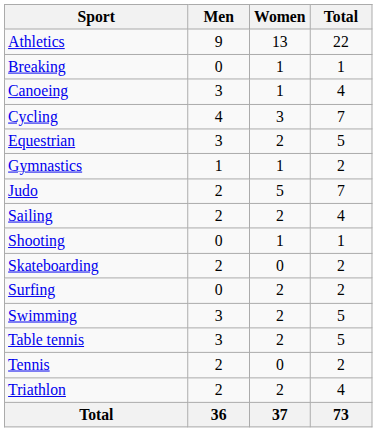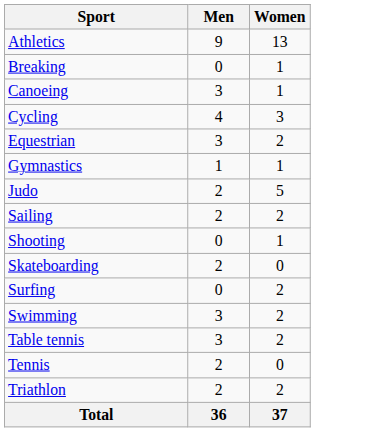 <table class="wikitable sortable" style="text-align:center;">
 <tr>
 <th width=180>Sport</th>
 <th width=55>Men</th>
 <th width=55>Women</th>
-<th width=55>Total</th>
 </tr>
 <tr>
 <td align=left><a href='#'>Athletics</a></td>
 <td>9</td>
 <td>13</td>
-<td>22</td>
 </tr>
 <tr>
 <td align=left><a href='#'>Breaking</a></td>
 <td>0</td>
-<td>1</td>
 <td>1</td>
 </tr>
 <tr>
 <td align=left><a href='#'>Canoeing</a></td>
 <td>3</td>
 <td>1</td>
-<td>4</td>
 </tr>
 <tr>
 <td align=left><a href='#'>Cycling</a></td>
 <td>4</td>
 <td>3</td>
-<td>7</td>
 </tr>
 <tr>
 <td align=left><a href='#'>Equestrian</a></td>
 <td>3</td>
 <td>2</td>
-<td>5</td>
 </tr>
 <tr>
 <td align=left><a href='#'>Gymnastics</a></td>
 <td>1</td>
 <td>1</td>
-<td>2</td>
 </tr>
 <tr>
 <td align=left><a href='#'>Judo</a></td>
 <td>2</td>
 <td>5</td>
-<td>7</td>
 </tr>
 <tr>
 <td align=left><a href='#'>Sailing</a></td>
 <td>2</td>
 <td>2</td>
-<td>4</td>
 </tr>
 <tr>
 <td align=left><a href='#'>Shooting</a></td>
 <td>0</td>
-<td>1</td>
 <td>1</td>
 </tr>
 <tr>
 <td align=left><a href='#'>Skateboarding</a></td>
 <td>2</td>
 <td>0</td>
-<td>2</td>
 </tr>
 <tr>
 <td align=left><a href='#'>Surfing</a></td>
 <td>0</td>
-<td>2</td>
 <td>2</td>
 </tr>
 <tr>
 <td align=left><a href='#'>Swimming</a></td>
 <td>3</td>
 <td>2</td>
-<td>5</td>
 </tr>
 <tr>
 <td align=left><a href='#'>Table tennis</a></td>
 <td>3</td>
 <td>2</td>
-<td>5</td>
 </tr>
 <tr>
 <td align=left><a href='#'>Tennis</a></td>
 <td>2</td>
 <td>0</td>
-<td>2</td>
 </tr>
 <tr>
 <td align=left><a href='#'>Triathlon</a></td>
 <td>2</td>
 <td>2</td>
-<td>4</td>
 </tr>
 <tr>
 <th>Total</th>
 <th>36</th>
 <th>37</th>
-<th>73</th>
 </tr>
 </table>
